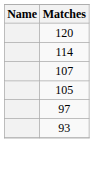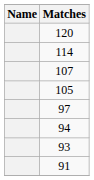 <table class="wikitable sortable plainrowheaders static-row-numbers" style="text-align:center">
 <tr>
 </tr>
 <tr>
 <th scope="col">Name</th>
 <th scope="col">Matches</th>
 </tr>
 <tr>
 <th scope="row"></th>
 <td>120</td>
 </tr>
 <tr>
 <th scope="row"></th>
 <td>114</td>
 </tr>
 <tr>
 <th scope="row"></th>
 <td>107</td>
 </tr>
 <tr>
 <th scope="row"></th>
 <td>105</td>
 </tr>
 <tr>
 <th scope="row"></th>
 <td>97</td>
 </tr>
 <tr>
 <th scope="row"></th>
+<td>94</td>
+</tr>
+<tr>
+<th scope="row"></th>
 <td>93</td>
+</tr>
+<tr>
+<th scope="row"></th>
+<td>91</td>
 </tr>
 <tr>
 </tr>
 </table>
